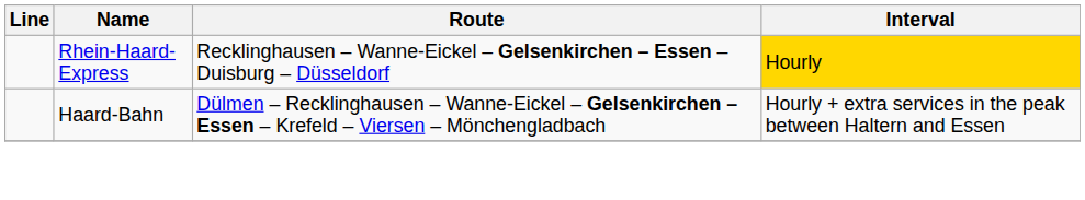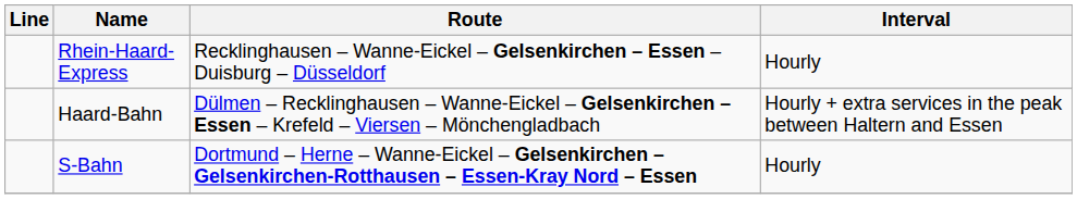 <table class="wikitable" width="100%">
 <tr style="background-color:#d8d8d8;">
 <th>Line</th>
 <th>Name</th>
 <th>Route</th>
 <th>Interval</th>
 </tr>
 <tr>
 <td></td>
 <td><a href='#'>Rhein-Haard-Express</a></td>
 <td> Recklinghausen – Wanne-Eickel – <strong>Gelsenkirchen – Essen</strong> – Duisburg – <a href='#'>Düsseldorf</a></td>
-<td style="background: gold;">Hourly</td>
+<td>Hourly</td>
 </tr>
 <tr>
 <td></td>
 <td>Haard-Bahn</td>
 <td> <a href='#'>Dülmen</a> –  Recklinghausen – Wanne-Eickel – <strong>Gelsenkirchen – Essen</strong> –  Krefeld – <a href='#'>Viersen</a> – Mönchengladbach</td>
 <td>Hourly + extra services in the peak between Haltern and Essen</td>
 </tr>
 <tr>
+<td></td>
+<td><a href='#'>S-Bahn</a></td>
+<td><a href='#'>Dortmund</a> – <a href='#'>Herne</a> – Wanne-Eickel – <strong>Gelsenkirchen – <a href='#'>Gelsenkirchen-Rotthausen</a> – <a href='#'>Essen-Kray Nord</a> – Essen</strong></td>
+<td>Hourly</td>
+</tr>
+<tr>
 </tr>
 </table>
